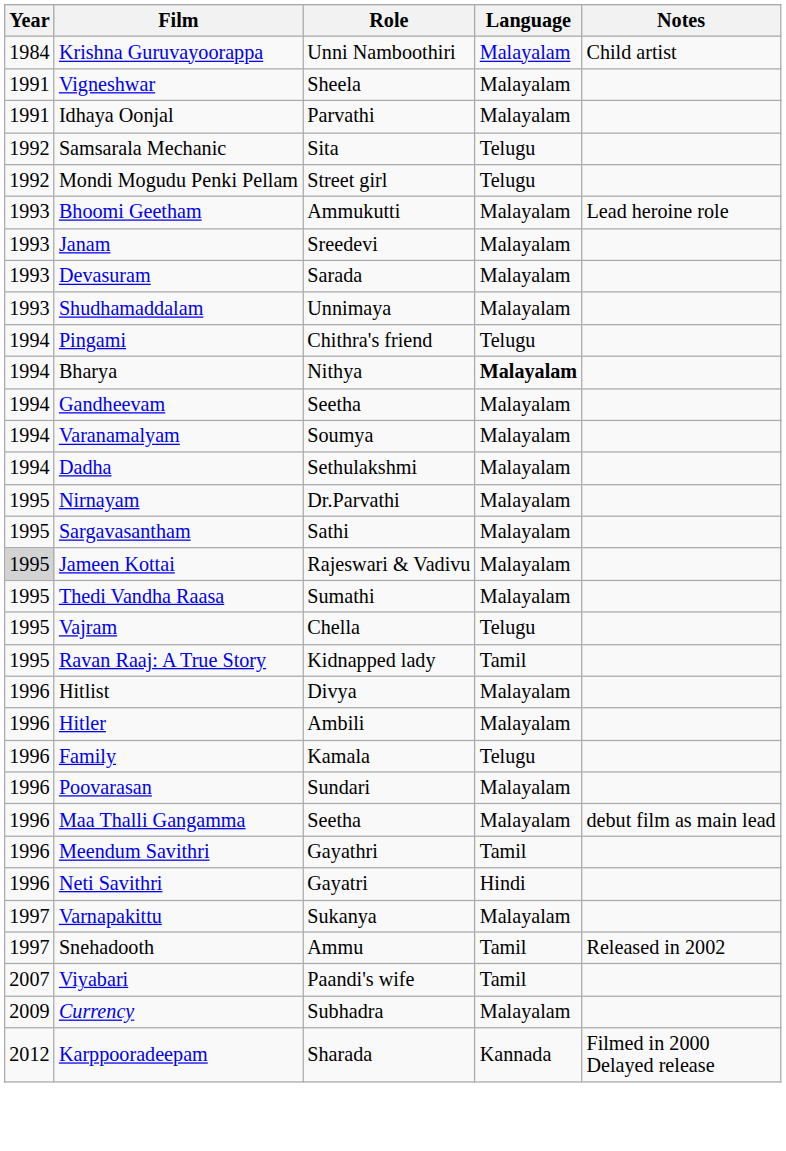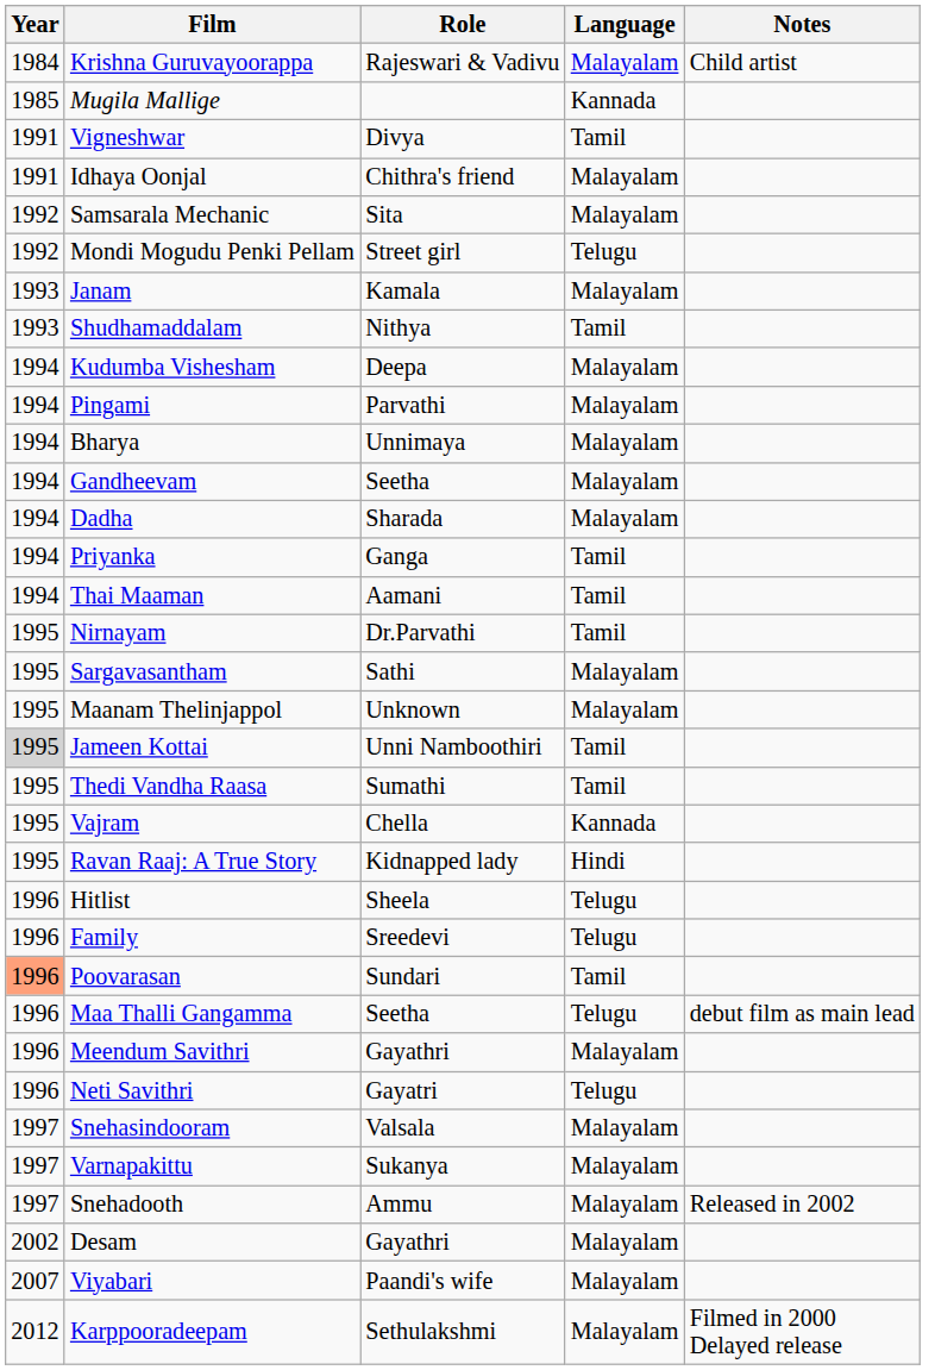 <table class="wikitable sortable" class="wikitable">
 <tr style="background:#ccc; text-align:center;">
 <th>Year</th>
 <th>Film</th>
 <th>Role</th>
 <th>Language</th>
 <th>Notes</th>
 </tr>
 <tr>
 <td>1984</td>
 <td><a href='#'>Krishna Guruvayoorappa</a></td>
-<td>Unni Namboothiri</td>
+<td>Rajeswari & Vadivu</td>
 <td><a href='#'>Malayalam</a></td>
 <td>Child artist</td>
 </tr>
 <tr>
+<td>1985</td>
+<td><em>Mugila Mallige</em></td>
+<td></td>
+<td>Kannada</td>
+<td></td>
+</tr>
+<tr>
 <td>1991</td>
 <td><a href='#'>Vigneshwar</a></td>
-<td>Sheela</td>
-<td>Malayalam</td>
+<td>Divya</td>
+<td>Tamil</td>
 <td></td>
 </tr>
 <tr>
 <td>1991</td>
 <td>Idhaya Oonjal</td>
-<td>Parvathi</td>
+<td>Chithra's friend</td>
 <td>Malayalam</td>
 <td></td>
 </tr>
 <tr>
 <td>1992</td>
 <td>Samsarala Mechanic</td>
 <td>Sita</td>
-<td>Telugu</td>
+<td>Malayalam</td>
 <td></td>
 </tr>
 <tr>
 <td>1992</td>
 <td>Mondi Mogudu Penki Pellam</td>
 <td>Street girl</td>
 <td>Telugu</td>
 <td></td>
 </tr>
 <tr>
 <td>1993</td>
-<td><a href='#'>Bhoomi Geetham</a></td>
-<td>Ammukutti</td>
-<td>Malayalam</td>
-<td>Lead heroine role</td>
-</tr>
-<tr>
-<td>1993</td>
 <td><a href='#'>Janam</a></td>
-<td>Sreedevi</td>
-<td>Malayalam</td>
-<td></td>
-</tr>
-<tr>
-<td>1993</td>
-<td><a href='#'>Devasuram</a></td>
-<td>Sarada</td>
+<td>Kamala</td>
 <td>Malayalam</td>
 <td></td>
 </tr>
 <tr>
 <td>1993</td>
 <td><a href='#'>Shudhamaddalam</a></td>
-<td>Unnimaya</td>
+<td>Nithya</td>
+<td>Tamil</td>
+<td></td>
+</tr>
+<tr>
+<td>1994</td>
+<td><a href='#'>Kudumba Vishesham</a></td>
+<td>Deepa</td>
 <td>Malayalam</td>
 <td></td>
 </tr>
 <tr>
 <td>1994</td>
 <td><a href='#'>Pingami</a></td>
-<td>Chithra's friend</td>
-<td>Telugu</td>
+<td>Parvathi</td>
+<td>Malayalam</td>
 <td></td>
 </tr>
 <tr>
 <td>1994</td>
 <td>Bharya</td>
-<td>Nithya</td>
-<td><strong>Malayalam</strong></td>
+<td>Unnimaya</td>
+<td>Malayalam</td>
 <td></td>
 </tr>
 <tr>
 <td>1994</td>
 <td><a href='#'>Gandheevam</a></td>
 <td>Seetha</td>
 <td>Malayalam</td>
 <td></td>
 </tr>
 <tr>
 <td>1994</td>
-<td><a href='#'>Varanamalyam</a></td>
-<td>Soumya</td>
+<td><a href='#'>Dadha</a></td>
+<td>Sharada</td>
 <td>Malayalam</td>
 <td></td>
 </tr>
 <tr>
 <td>1994</td>
-<td><a href='#'>Dadha</a></td>
-<td>Sethulakshmi</td>
-<td>Malayalam</td>
+<td><a href='#'>Priyanka</a></td>
+<td>Ganga</td>
+<td>Tamil</td>
+<td></td>
+</tr>
+<tr>
+<td>1994</td>
+<td><a href='#'>Thai Maaman</a></td>
+<td>Aamani</td>
+<td>Tamil</td>
 <td></td>
 </tr>
 <tr>
 <td>1995</td>
 <td><a href='#'>Nirnayam</a></td>
 <td>Dr.Parvathi</td>
-<td>Malayalam</td>
+<td>Tamil</td>
 <td></td>
 </tr>
 <tr>
 <td>1995</td>
 <td><a href='#'>Sargavasantham</a></td>
 <td>Sathi</td>
 <td>Malayalam</td>
 <td></td>
 </tr>
 <tr>
+<td>1995</td>
+<td>Maanam Thelinjappol</td>
+<td>Unknown</td>
+<td>Malayalam</td>
+<td></td>
+</tr>
+<tr>
 <td style="background: lightgrey;">1995</td>
 <td><a href='#'>Jameen Kottai</a></td>
-<td>Rajeswari & Vadivu</td>
-<td>Malayalam</td>
+<td>Unni Namboothiri</td>
+<td>Tamil</td>
 <td></td>
 </tr>
 <tr>
 <td>1995</td>
 <td><a href='#'>Thedi Vandha Raasa</a></td>
 <td>Sumathi</td>
-<td>Malayalam</td>
+<td>Tamil</td>
 <td></td>
 </tr>
 <tr>
 <td>1995</td>
 <td><a href='#'>Vajram</a></td>
 <td>Chella</td>
-<td>Telugu</td>
+<td>Kannada</td>
 <td></td>
 </tr>
 <tr>
 <td>1995</td>
 <td><a href='#'>Ravan Raaj: A True Story</a></td>
 <td>Kidnapped lady</td>
-<td>Tamil</td>
+<td>Hindi</td>
 <td></td>
 </tr>
 <tr>
 <td>1996</td>
 <td>Hitlist</td>
-<td>Divya</td>
-<td>Malayalam</td>
-<td></td>
-</tr>
-<tr>
-<td>1996</td>
-<td><a href='#'>Hitler</a></td>
-<td>Ambili</td>
-<td>Malayalam</td>
+<td>Sheela</td>
+<td>Telugu</td>
 <td></td>
 </tr>
 <tr>
 <td>1996</td>
 <td><a href='#'>Family</a></td>
-<td>Kamala</td>
+<td>Sreedevi</td>
 <td>Telugu</td>
 <td></td>
 </tr>
 <tr>
-<td>1996</td>
+<td style="background: lightsalmon;">1996</td>
 <td><a href='#'>Poovarasan</a></td>
 <td>Sundari</td>
-<td>Malayalam</td>
+<td>Tamil</td>
 <td></td>
 </tr>
 <tr>
 <td>1996</td>
 <td><a href='#'>Maa Thalli Gangamma</a></td>
 <td>Seetha</td>
-<td>Malayalam</td>
+<td>Telugu</td>
 <td>debut film as main lead</td>
 </tr>
 <tr>
 <td>1996</td>
 <td><a href='#'>Meendum Savithri</a></td>
 <td>Gayathri</td>
-<td>Tamil</td>
+<td>Malayalam</td>
 <td></td>
 </tr>
 <tr>
 <td>1996</td>
 <td><a href='#'>Neti Savithri</a></td>
 <td>Gayatri</td>
-<td>Hindi</td>
+<td>Telugu</td>
+<td></td>
+</tr>
+<tr>
+<td>1997</td>
+<td><a href='#'>Snehasindooram</a></td>
+<td>Valsala</td>
+<td>Malayalam</td>
 <td></td>
 </tr>
 <tr>
 <td>1997</td>
 <td><a href='#'>Varnapakittu</a></td>
 <td>Sukanya</td>
 <td>Malayalam</td>
 <td></td>
 </tr>
 <tr>
 <td>1997</td>
 <td>Snehadooth</td>
 <td>Ammu</td>
-<td>Tamil</td>
+<td>Malayalam</td>
 <td>Released in 2002</td>
+</tr>
+<tr>
+<td>2002</td>
+<td>Desam</td>
+<td>Gayathri</td>
+<td>Malayalam</td>
+<td></td>
 </tr>
 <tr>
 <td>2007</td>
 <td><a href='#'>Viyabari</a></td>
 <td>Paandi's wife</td>
-<td>Tamil</td>
-<td></td>
-</tr>
-<tr>
-<td>2009</td>
-<td><em><a href='#'>Currency</a></em></td>
-<td>Subhadra</td>
 <td>Malayalam</td>
 <td></td>
 </tr>
 <tr>
 <td>2012</td>
 <td><a href='#'>Karppooradeepam</a></td>
-<td>Sharada</td>
-<td>Kannada</td>
+<td>Sethulakshmi</td>
+<td>Malayalam</td>
 <td>Filmed in 2000<br>Delayed release</td>
 </tr>
 </table>
